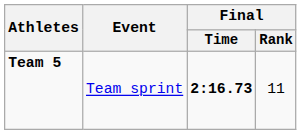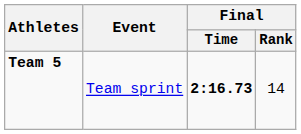 <table class="wikitable" style="font-size:90%">
 <tr>
 <th rowspan=2>Athletes</th>
 <th rowspan=2>Event</th>
 <th colspan=2>Final</th>
 </tr>
 <tr style="font-size:95%">
 <th>Time</th>
 <th>Rank</th>
 </tr>
 <tr align=center>
 <td align=left><strong>Team 5</strong><br><br><br><br></td>
 <td align=left><a href='#'>Team sprint</a></td>
 <td><strong>2:16.73</strong></td>
-<td>11</td>
+<td>14</td>
 </tr>
 </table>
